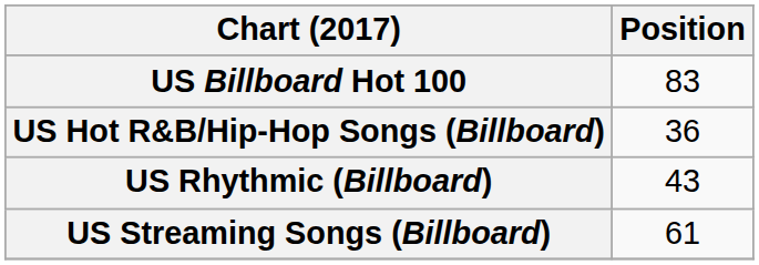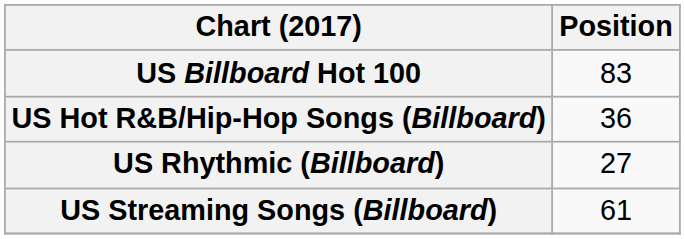 <table class="wikitable sortable plainrowheaders" style="text-align:center">
 <tr>
 <th scope="col">Chart (2017)</th>
 <th scope="col">Position</th>
 </tr>
 <tr>
 <th scope="row">US <em>Billboard</em> Hot 100</th>
 <td>83</td>
 </tr>
 <tr>
 <th scope="row">US Hot R&B/Hip-Hop Songs (<em>Billboard</em>)</th>
 <td>36</td>
 </tr>
 <tr>
 <th scope="row">US Rhythmic (<em>Billboard</em>)</th>
-<td>43</td>
+<td>27</td>
 </tr>
 <tr>
 <th scope="row">US Streaming Songs (<em>Billboard</em>)</th>
 <td>61</td>
 </tr>
 <tr>
 </tr>
 </table>
